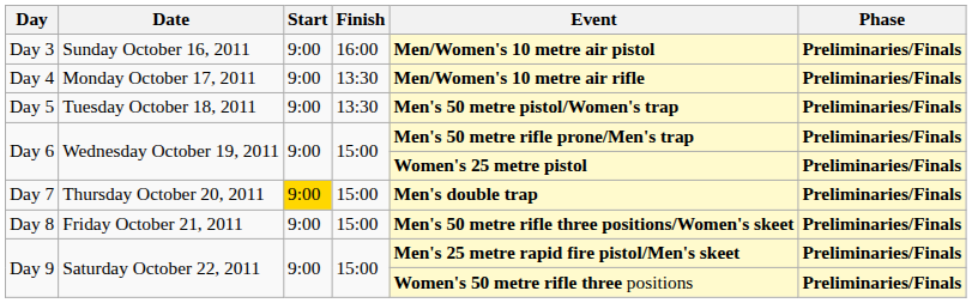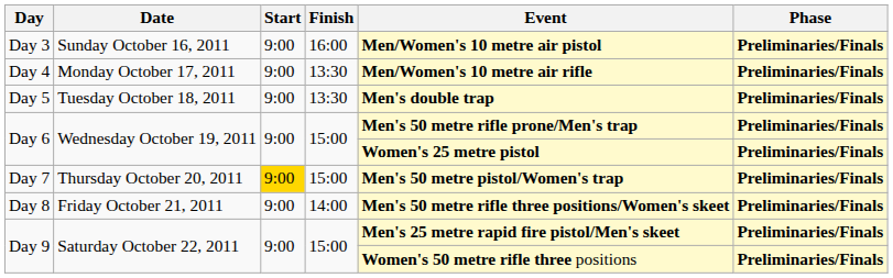 <table class=wikitable>
 <tr>
 <th>Day</th>
 <th>Date</th>
 <th>Start</th>
 <th>Finish</th>
 <th>Event</th>
 <th>Phase</th>
 </tr>
 <tr>
 <td>Day 3</td>
 <td>Sunday October 16, 2011</td>
 <td>9:00</td>
 <td>16:00</td>
 <td style=background:lemonchiffon><strong>Men/Women's 10 metre air pistol</strong></td>
 <td style=background:lemonchiffon><strong>Preliminaries/Finals</strong></td>
 </tr>
 <tr>
 <td>Day 4</td>
 <td>Monday October 17, 2011</td>
 <td>9:00</td>
 <td>13:30</td>
 <td style=background:lemonchiffon><strong>Men/Women's 10 metre air rifle</strong></td>
 <td style=background:lemonchiffon><strong>Preliminaries/Finals</strong></td>
 </tr>
 <tr>
 <td>Day 5</td>
 <td>Tuesday October 18, 2011</td>
 <td>9:00</td>
 <td>13:30</td>
-<td style=background:lemonchiffon><strong>Men's 50 metre pistol/Women's trap</strong></td>
+<td style=background:lemonchiffon><strong>Men's double trap</strong></td>
 <td style=background:lemonchiffon><strong>Preliminaries/Finals</strong></td>
 </tr>
 <tr>
 <td rowspan=2>Day 6</td>
 <td rowspan=2>Wednesday October 19, 2011</td>
 <td rowspan=2>9:00</td>
 <td rowspan=2>15:00</td>
 <td style=background:lemonchiffon><strong>Men's 50 metre rifle prone/Men's trap</strong></td>
 <td style=background:lemonchiffon><strong>Preliminaries/Finals</strong></td>
 </tr>
 <tr>
 <td style=background:lemonchiffon><strong>Women's 25 metre pistol</strong></td>
 <td style=background:lemonchiffon><strong>Preliminaries/Finals</strong></td>
 </tr>
 <tr>
 <td>Day 7</td>
 <td>Thursday October 20, 2011</td>
 <td style="background: gold;">9:00</td>
 <td>15:00</td>
-<td style=background:lemonchiffon><strong>Men's double trap</strong></td>
+<td style=background:lemonchiffon><strong>Men's 50 metre pistol/Women's trap</strong></td>
 <td style=background:lemonchiffon><strong>Preliminaries/Finals</strong></td>
 </tr>
 <tr>
 <td>Day 8</td>
 <td>Friday October 21, 2011</td>
 <td>9:00</td>
-<td>15:00</td>
+<td>14:00</td>
 <td style=background:lemonchiffon><strong>Men's 50 metre rifle three positions/Women's skeet</strong></td>
 <td style=background:lemonchiffon><strong>Preliminaries/Finals</strong></td>
 </tr>
 <tr>
 <td rowspan=2>Day 9</td>
 <td rowspan=2>Saturday October 22, 2011</td>
 <td rowspan=2>9:00</td>
 <td rowspan=2>15:00</td>
 <td style=background:lemonchiffon><strong>Men's 25 metre rapid fire pistol/Men's skeet</strong></td>
 <td style=background:lemonchiffon><strong>Preliminaries/Finals</strong></td>
 </tr>
 <tr>
 <td style=background:lemonchiffon><strong>Women's 50 metre rifle three</strong> positions</td>
 <td style=background:lemonchiffon><strong>Preliminaries/Finals</strong></td>
 </tr>
 </table>
